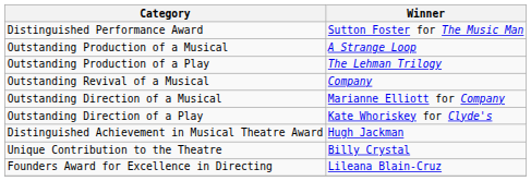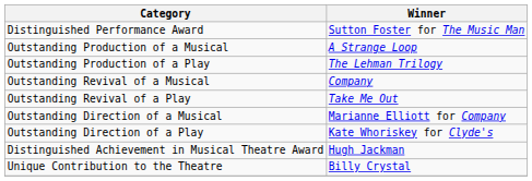 <table class="wikitable">
 <tr>
 <th>Category</th>
 <th>Winner</th>
 </tr>
 <tr>
 <td>Distinguished Performance Award</td>
 <td><a href='#'>Sutton Foster</a> for <em><a href='#'>The Music Man</a></em></td>
 </tr>
 <tr>
 <td>Outstanding Production of a Musical</td>
 <td><em><a href='#'>A Strange Loop</a></em></td>
 </tr>
 <tr>
 <td>Outstanding Production of a Play</td>
 <td><em><a href='#'>The Lehman Trilogy</a></em></td>
 </tr>
 <tr>
 <td>Outstanding Revival of a Musical</td>
 <td><em><a href='#'>Company</a></em></td>
 </tr>
 <tr>
+<td>Outstanding Revival of a Play</td>
+<td><em><a href='#'>Take Me Out</a></em></td>
+</tr>
+<tr>
 <td>Outstanding Direction of a Musical</td>
 <td><a href='#'>Marianne Elliott</a> for <em><a href='#'>Company</a></em></td>
 </tr>
 <tr>
 <td>Outstanding Direction of a Play</td>
 <td><a href='#'>Kate Whoriskey</a> for <em><a href='#'>Clyde's</a></em></td>
 </tr>
 <tr>
 <td>Distinguished Achievement in Musical Theatre Award</td>
 <td><a href='#'>Hugh Jackman</a></td>
 </tr>
 <tr>
 <td>Unique Contribution to the Theatre</td>
 <td><a href='#'>Billy Crystal</a></td>
 </tr>
 <tr>
-<td>Founders Award for Excellence in Directing</td>
-<td><a href='#'>Lileana Blain-Cruz</a></td>
-</tr>
-<tr>
 </tr>
 </table>
